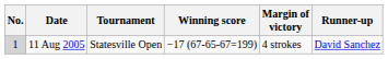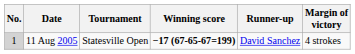 <table class="wikitable" style="font-size:95%;">
 <tr>
 <th>No.</th>
 <th>Date</th>
 <th>Tournament</th>
 <th>Winning score</th>
+<th>Runner-up</th>
 <th>Margin of<br>victory</th>
-<th>Runner-up</th>
 </tr>
 <tr>
 <td align=center style="background: lightgrey;">1</td>
 <td align=right>11 Aug <a href='#'>2005</a></td>
 <td>Statesville Open</td>
-<td>−17 (67-65-67=199)</td>
+<td><strong>−17 (67-65-67=199)</strong></td>
+<td> <a href='#'>David Sanchez</a></td>
 <td>4 strokes</td>
-<td> <a href='#'>David Sanchez</a></td>
 </tr>
 </table>
